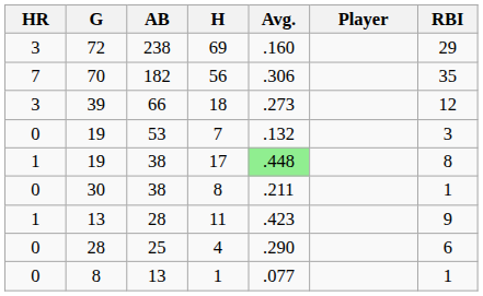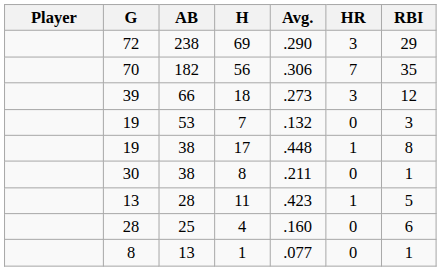 <table class="wikitable sortable">
 <tr>
-<th bgcolor="#DDDDFF" width="9%">HR</th>
+<th bgcolor="#DDDDFF" width="16%">Player</th>
 <th bgcolor="#DDDDFF" width="9%">G</th>
 <th bgcolor="#DDDDFF" width="9%">AB</th>
 <th bgcolor="#DDDDFF" width="9%">H</th>
 <th bgcolor="#DDDDFF" width="9%">Avg.</th>
-<th bgcolor="#DDDDFF" width="16%">Player</th>
+<th bgcolor="#DDDDFF" width="9%">HR</th>
 <th bgcolor="#DDDDFF" width="9%">RBI</th>
 </tr>
 <tr align="center">
-<td>3</td>
+<td></td>
 <td>72</td>
 <td>238</td>
 <td>69</td>
-<td>.160</td>
-<td></td>
+<td>.290</td>
+<td>3</td>
 <td>29</td>
 </tr>
 <tr align="center">
-<td>7</td>
+<td></td>
 <td>70</td>
 <td>182</td>
 <td>56</td>
 <td>.306</td>
-<td></td>
+<td>7</td>
 <td>35</td>
 </tr>
 <tr align="center">
-<td>3</td>
+<td></td>
 <td>39</td>
 <td>66</td>
 <td>18</td>
 <td>.273</td>
-<td></td>
+<td>3</td>
 <td>12</td>
 </tr>
 <tr align="center">
-<td>0</td>
+<td></td>
 <td>19</td>
 <td>53</td>
 <td>7</td>
 <td>.132</td>
-<td></td>
+<td>0</td>
 <td>3</td>
 </tr>
 <tr align="center">
-<td>1</td>
+<td></td>
 <td>19</td>
 <td>38</td>
 <td>17</td>
-<td style="background: lightgreen;">.448</td>
-<td></td>
+<td>.448</td>
+<td>1</td>
 <td>8</td>
 </tr>
 <tr align="center">
-<td>0</td>
+<td></td>
 <td>30</td>
 <td>38</td>
 <td>8</td>
 <td>.211</td>
-<td></td>
+<td>0</td>
 <td>1</td>
 </tr>
 <tr align="center">
-<td>1</td>
+<td></td>
 <td>13</td>
 <td>28</td>
 <td>11</td>
 <td>.423</td>
-<td></td>
-<td>9</td>
+<td>1</td>
+<td>5</td>
 </tr>
 <tr align="center">
-<td>0</td>
+<td></td>
 <td>28</td>
 <td>25</td>
 <td>4</td>
-<td>.290</td>
-<td></td>
+<td>.160</td>
+<td>0</td>
 <td>6</td>
 </tr>
 <tr align="center">
-<td>0</td>
+<td></td>
 <td>8</td>
 <td>13</td>
 <td>1</td>
 <td>.077</td>
-<td></td>
+<td>0</td>
 <td>1</td>
 </tr>
 </table>
